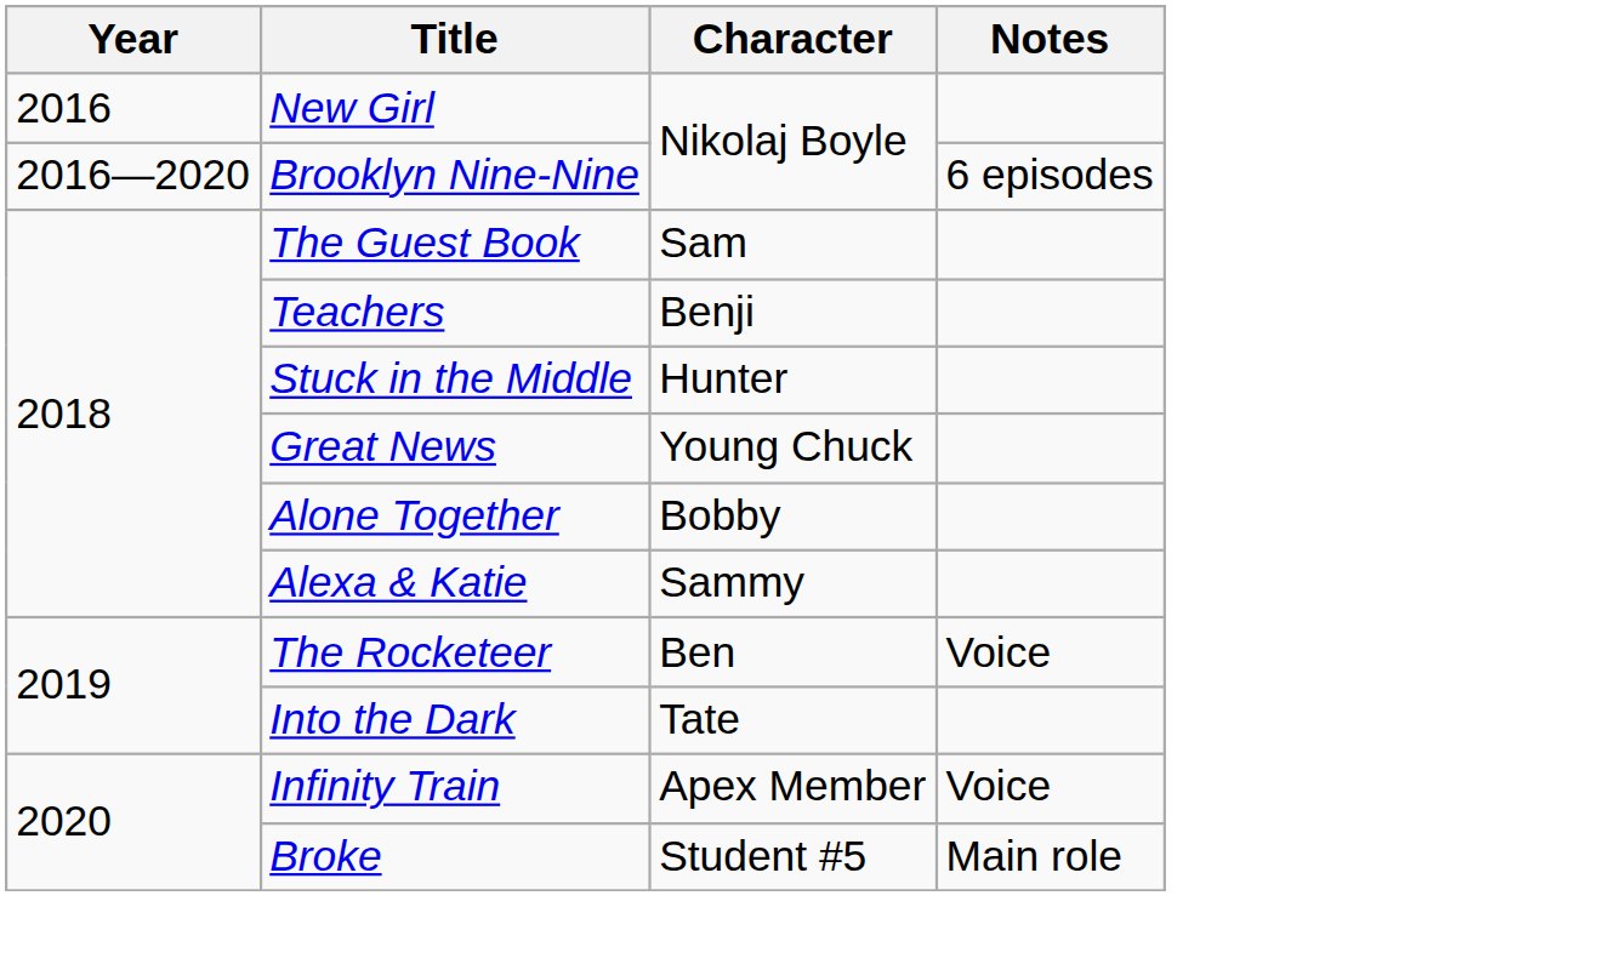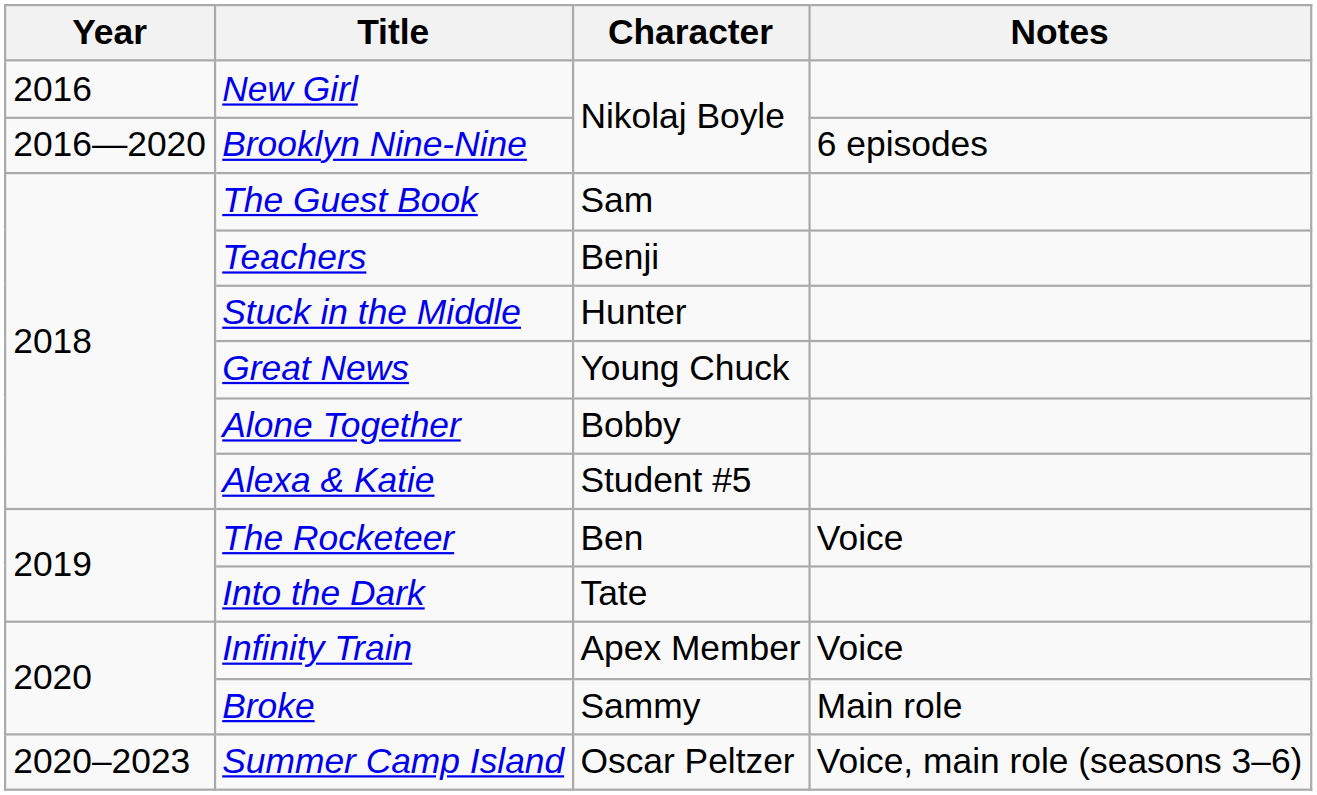 <table class="wikitable sortable">
 <tr>
 <th>Year</th>
 <th>Title</th>
 <th>Character</th>
 <th>Notes</th>
 </tr>
 <tr>
 <td>2016</td>
 <td><em><a href='#'>New Girl</a></em></td>
 <td rowspan = "2">Nikolaj Boyle</td>
 <td></td>
 </tr>
 <tr>
 <td>2016—2020</td>
 <td><em><a href='#'>Brooklyn Nine-Nine</a></em></td>
 <td>6 episodes</td>
 </tr>
 <tr>
 <td rowspan = "6">2018</td>
 <td><em><a href='#'>The Guest Book</a></em></td>
 <td>Sam</td>
 <td></td>
 </tr>
 <tr>
 <td><em><a href='#'>Teachers</a></em></td>
 <td>Benji</td>
 <td></td>
 </tr>
 <tr>
 <td><em><a href='#'>Stuck in the Middle</a></em></td>
 <td>Hunter</td>
 <td></td>
 </tr>
 <tr>
 <td><em><a href='#'>Great News</a></em></td>
 <td>Young Chuck</td>
 <td></td>
 </tr>
 <tr>
 <td><em><a href='#'>Alone Together</a></em></td>
 <td>Bobby</td>
 <td></td>
 </tr>
 <tr>
 <td><em><a href='#'>Alexa & Katie</a></em></td>
-<td>Sammy</td>
+<td>Student #5</td>
 <td></td>
 </tr>
 <tr>
 <td rowspan = "2">2019</td>
 <td><em><a href='#'>The Rocketeer</a></em></td>
 <td>Ben</td>
 <td>Voice</td>
 </tr>
 <tr>
 <td><em><a href='#'>Into the Dark</a></em></td>
 <td>Tate</td>
 <td></td>
 </tr>
 <tr>
 <td rowspan = "2">2020</td>
 <td><em><a href='#'>Infinity Train</a></em></td>
 <td>Apex Member</td>
 <td>Voice</td>
 </tr>
 <tr>
 <td><em><a href='#'>Broke</a></em></td>
-<td>Student #5</td>
+<td>Sammy</td>
 <td>Main role</td>
 </tr>
+<tr>
+<td>2020–2023</td>
+<td><em><a href='#'>Summer Camp Island</a></em></td>
+<td>Oscar Peltzer</td>
+<td>Voice, main role (seasons 3–6)</td>
+</tr>
 </table>
